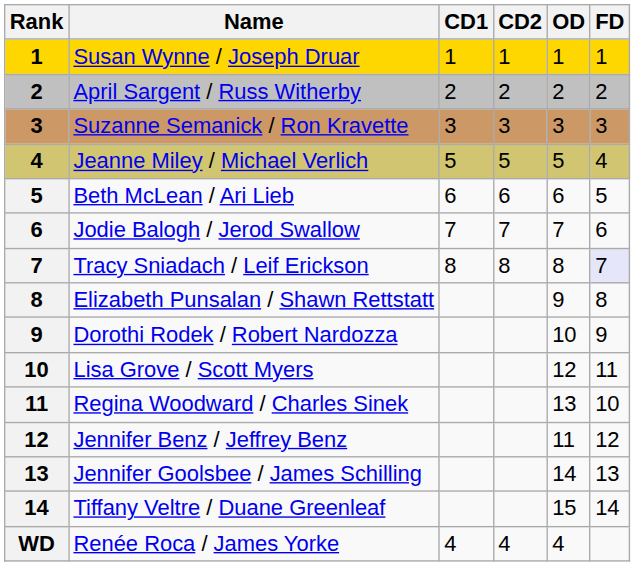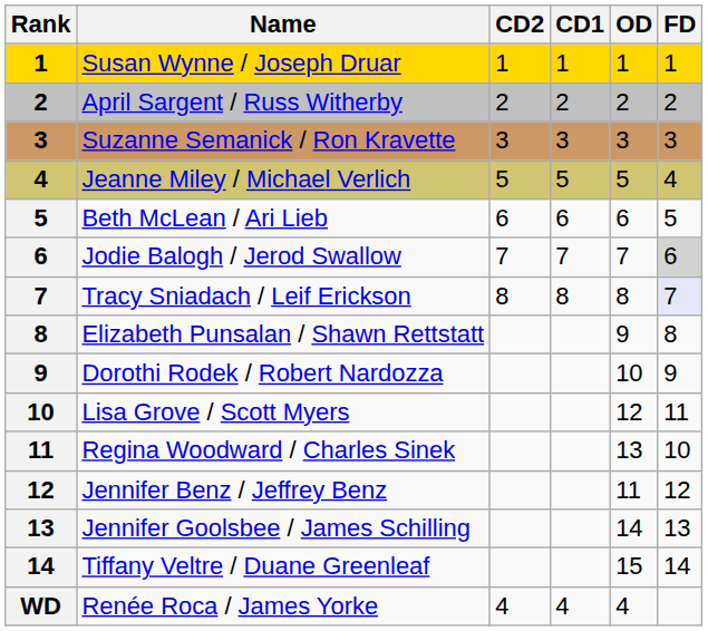 <table class="wikitable">
 <tr>
 <th>Rank</th>
 <th>Name</th>
+<th>CD2</th>
 <th>CD1</th>
-<th>CD2</th>
 <th>OD</th>
 <th>FD</th>
 </tr>
 <tr style="background:gold;">
 <td style="text-align:center;"><strong>1</strong></td>
 <td><a href='#'>Susan Wynne</a> / <a href='#'>Joseph Druar</a></td>
 <td>1</td>
 <td>1</td>
 <td>1</td>
 <td>1</td>
 </tr>
 <tr style="background:silver;">
 <td style="text-align:center;"><strong>2</strong></td>
 <td><a href='#'>April Sargent</a> / <a href='#'>Russ Witherby</a></td>
 <td>2</td>
 <td>2</td>
 <td>2</td>
 <td>2</td>
 </tr>
 <tr style="background:#c96;">
 <td style="text-align:center;"><strong>3</strong></td>
 <td><a href='#'>Suzanne Semanick</a> / <a href='#'>Ron Kravette</a></td>
 <td>3</td>
 <td>3</td>
 <td>3</td>
 <td>3</td>
 </tr>
 <tr style="background:#d1c571;">
 <td style="text-align:center;"><strong>4</strong></td>
 <td><a href='#'>Jeanne Miley</a> / <a href='#'>Michael Verlich</a></td>
 <td>5</td>
 <td>5</td>
 <td>5</td>
 <td>4</td>
 </tr>
 <tr>
 <th>5</th>
 <td><a href='#'>Beth McLean</a> / <a href='#'>Ari Lieb</a></td>
 <td>6</td>
 <td>6</td>
 <td>6</td>
 <td>5</td>
 </tr>
 <tr>
 <th>6</th>
 <td><a href='#'>Jodie Balogh</a> / <a href='#'>Jerod Swallow</a></td>
 <td>7</td>
 <td>7</td>
 <td>7</td>
-<td>6</td>
+<td style="background: lightgrey;">6</td>
 </tr>
 <tr>
 <th>7</th>
 <td><a href='#'>Tracy Sniadach</a> / <a href='#'>Leif Erickson</a></td>
 <td>8</td>
 <td>8</td>
 <td>8</td>
 <td style="background: lavender;">7</td>
 </tr>
 <tr>
 <th>8</th>
 <td><a href='#'>Elizabeth Punsalan</a> / <a href='#'>Shawn Rettstatt</a></td>
 <td></td>
 <td></td>
 <td>9</td>
 <td>8</td>
 </tr>
 <tr>
 <th>9</th>
 <td><a href='#'>Dorothi Rodek</a> / <a href='#'>Robert Nardozza</a></td>
 <td></td>
 <td></td>
 <td>10</td>
 <td>9</td>
 </tr>
 <tr>
 <th>10</th>
 <td><a href='#'>Lisa Grove</a> / <a href='#'>Scott Myers</a></td>
 <td></td>
 <td></td>
 <td>12</td>
 <td>11</td>
 </tr>
 <tr>
 <th>11</th>
 <td><a href='#'>Regina Woodward</a> / <a href='#'>Charles Sinek</a></td>
 <td></td>
 <td></td>
 <td>13</td>
 <td>10</td>
 </tr>
 <tr>
 <th>12</th>
 <td><a href='#'>Jennifer Benz</a> / <a href='#'>Jeffrey Benz</a></td>
 <td></td>
 <td></td>
 <td>11</td>
 <td>12</td>
 </tr>
 <tr>
 <th>13</th>
 <td><a href='#'>Jennifer Goolsbee</a> / <a href='#'>James Schilling</a></td>
 <td></td>
 <td></td>
 <td>14</td>
 <td>13</td>
 </tr>
 <tr>
 <th>14</th>
 <td><a href='#'>Tiffany Veltre</a> / <a href='#'>Duane Greenleaf</a></td>
 <td></td>
 <td></td>
 <td>15</td>
 <td>14</td>
 </tr>
 <tr>
 <th>WD</th>
 <td><a href='#'>Renée Roca</a> / <a href='#'>James Yorke</a></td>
 <td>4</td>
 <td>4</td>
 <td>4</td>
 <td></td>
 </tr>
 </table>
